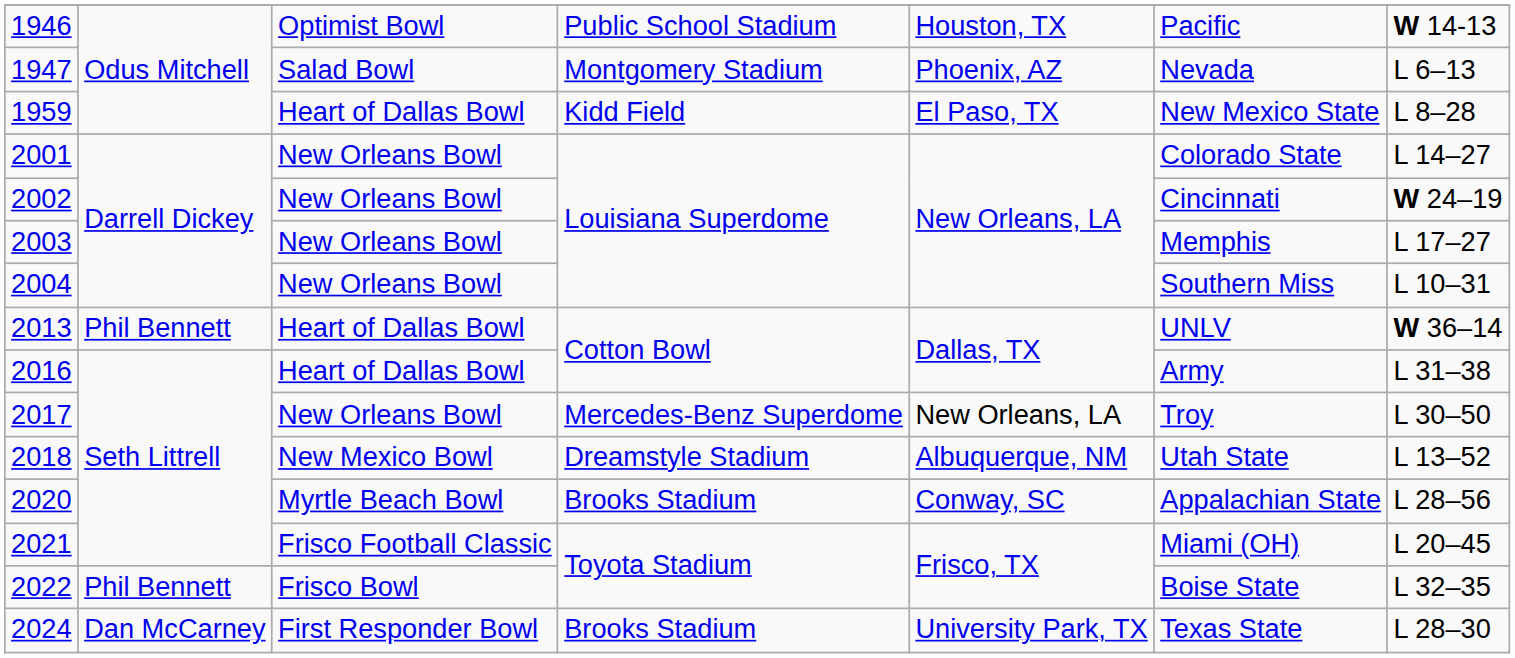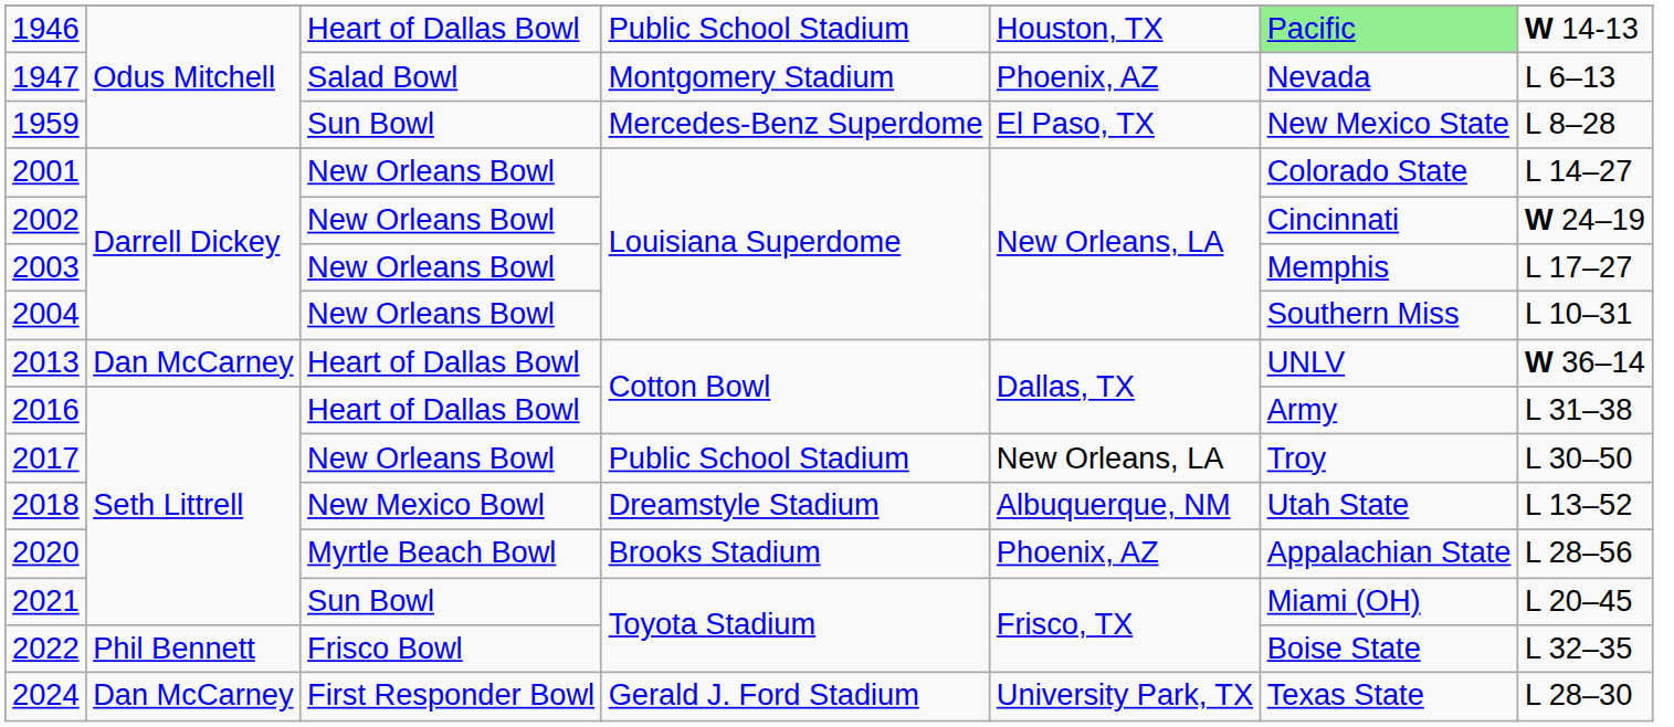 <table class="wikitable">
 <tr>
 </tr>
 <tr>
 <td><a href='#'>1946</a></td>
 <td rowspan=3><a href='#'>Odus Mitchell</a></td>
-<td><a href='#'>Optimist Bowl</a></td>
+<td><a href='#'>Heart of Dallas Bowl</a></td>
 <td><a href='#'>Public School Stadium</a></td>
 <td><a href='#'>Houston, TX</a></td>
-<td><a href='#'>Pacific</a></td>
+<td style="background: lightgreen;"><a href='#'>Pacific</a></td>
 <td><strong>W</strong> 14-13</td>
 </tr>
 <tr>
 <td><a href='#'>1947</a></td>
 <td><a href='#'>Salad Bowl</a></td>
 <td><a href='#'>Montgomery Stadium</a></td>
 <td><a href='#'>Phoenix, AZ</a></td>
 <td><a href='#'>Nevada</a></td>
 <td>L 6–13</td>
 </tr>
 <tr>
 <td><a href='#'>1959</a></td>
-<td><a href='#'>Heart of Dallas Bowl</a></td>
-<td><a href='#'>Kidd Field</a></td>
+<td><a href='#'>Sun Bowl</a></td>
+<td><a href='#'>Mercedes-Benz Superdome</a></td>
 <td><a href='#'>El Paso, TX</a></td>
 <td><a href='#'>New Mexico State</a></td>
 <td>L 8–28</td>
 </tr>
 <tr>
 <td><a href='#'>2001</a></td>
 <td rowspan=4><a href='#'>Darrell Dickey</a></td>
 <td><a href='#'>New Orleans Bowl</a></td>
 <td rowspan=4><a href='#'>Louisiana Superdome</a></td>
 <td rowspan=4><a href='#'>New Orleans, LA</a></td>
 <td><a href='#'>Colorado State</a></td>
 <td>L 14–27</td>
 </tr>
 <tr>
 <td><a href='#'>2002</a></td>
 <td><a href='#'>New Orleans Bowl</a></td>
 <td><a href='#'>Cincinnati</a></td>
 <td><strong>W</strong> 24–19</td>
 </tr>
 <tr>
 <td><a href='#'>2003</a></td>
 <td><a href='#'>New Orleans Bowl</a></td>
 <td><a href='#'>Memphis</a></td>
 <td>L 17–27</td>
 </tr>
 <tr>
 <td><a href='#'>2004</a></td>
 <td><a href='#'>New Orleans Bowl</a></td>
 <td><a href='#'>Southern Miss</a></td>
 <td>L 10–31</td>
 </tr>
 <tr>
 <td><a href='#'>2013</a></td>
-<td><a href='#'>Phil Bennett</a></td>
+<td><a href='#'>Dan McCarney</a></td>
 <td><a href='#'>Heart of Dallas Bowl</a></td>
 <td rowspan=2><a href='#'>Cotton Bowl</a></td>
 <td rowspan=2><a href='#'>Dallas, TX</a></td>
 <td><a href='#'>UNLV</a></td>
 <td><strong>W</strong> 36–14</td>
 </tr>
 <tr>
 <td><a href='#'>2016</a></td>
 <td rowspan=5><a href='#'>Seth Littrell</a></td>
 <td><a href='#'>Heart of Dallas Bowl</a></td>
 <td><a href='#'>Army</a></td>
 <td>L 31–38</td>
 </tr>
 <tr>
 <td><a href='#'>2017</a></td>
 <td><a href='#'>New Orleans Bowl</a></td>
-<td><a href='#'>Mercedes-Benz Superdome</a></td>
+<td><a href='#'>Public School Stadium</a></td>
 <td>New Orleans, LA</td>
 <td><a href='#'>Troy</a></td>
 <td>L 30–50</td>
 </tr>
 <tr>
 <td><a href='#'>2018</a></td>
 <td><a href='#'>New Mexico Bowl</a></td>
 <td><a href='#'>Dreamstyle Stadium</a></td>
 <td><a href='#'>Albuquerque, NM</a></td>
 <td><a href='#'>Utah State</a></td>
 <td>L 13–52</td>
 </tr>
 <tr>
 <td><a href='#'>2020</a></td>
 <td><a href='#'>Myrtle Beach Bowl</a></td>
 <td><a href='#'>Brooks Stadium</a></td>
-<td><a href='#'>Conway, SC</a></td>
+<td><a href='#'>Phoenix, AZ</a></td>
 <td><a href='#'>Appalachian State</a></td>
 <td>L 28–56</td>
 </tr>
 <tr>
 <td><a href='#'>2021</a></td>
-<td><a href='#'>Frisco Football Classic</a></td>
+<td><a href='#'>Sun Bowl</a></td>
 <td rowspan=2><a href='#'>Toyota Stadium</a></td>
 <td rowspan=2><a href='#'>Frisco, TX</a></td>
 <td><a href='#'>Miami (OH)</a></td>
 <td>L 20–45</td>
 </tr>
 <tr>
 <td><a href='#'>2022</a></td>
 <td><a href='#'>Phil Bennett</a></td>
 <td><a href='#'>Frisco Bowl</a></td>
 <td><a href='#'>Boise State</a></td>
 <td>L 32–35</td>
 </tr>
 <tr>
 <td><a href='#'>2024</a></td>
 <td><a href='#'>Dan McCarney</a></td>
 <td><a href='#'>First Responder Bowl</a></td>
-<td><a href='#'>Brooks Stadium</a></td>
+<td><a href='#'>Gerald J. Ford Stadium</a></td>
 <td><a href='#'>University Park, TX</a></td>
 <td><a href='#'>Texas State</a></td>
 <td>L 28–30</td>
 </tr>
 </table>
